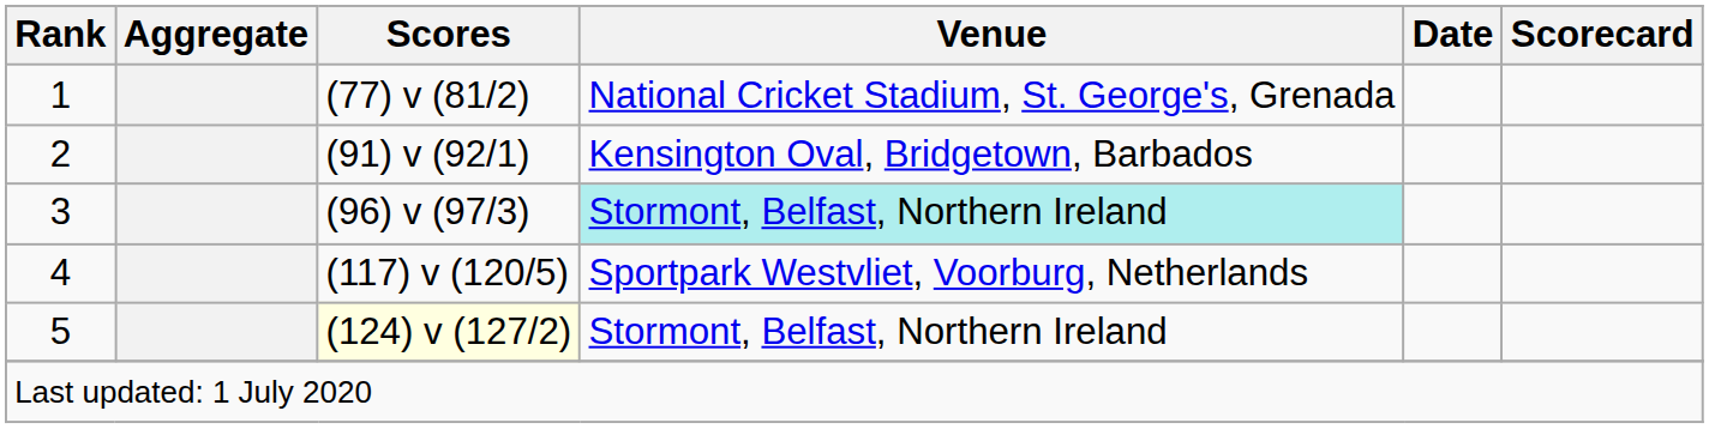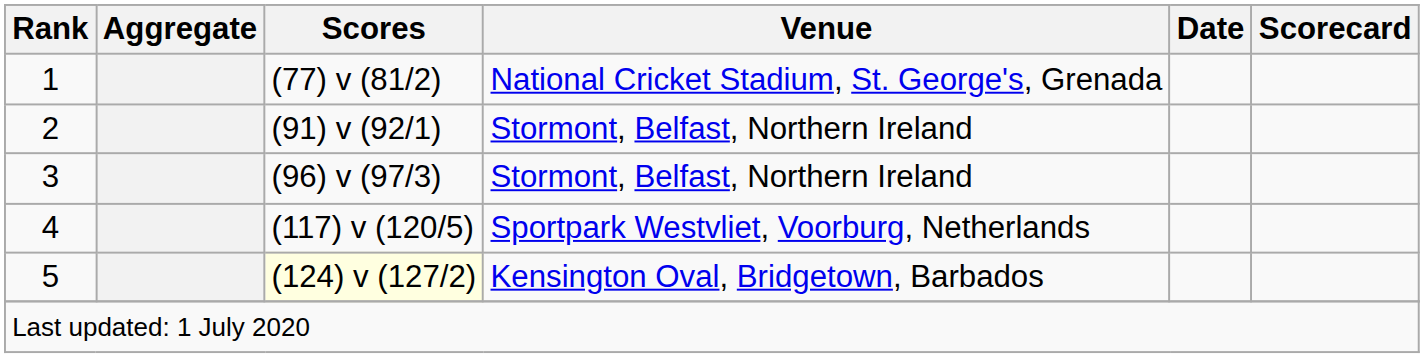 <table class="wikitable plainrowheaders sortable">
 <tr>
 <th scope=col>Rank</th>
 <th scope=col>Aggregate</th>
 <th scope=col>Scores</th>
 <th scope=col>Venue</th>
 <th scope=col>Date</th>
 <th scope=col>Scorecard</th>
 </tr>
 <tr>
 <td align=center>1</td>
 <th scope=row style=text-align:center;></th>
 <td> (77) v  (81/2)</td>
 <td><a href='#'>National Cricket Stadium</a>, <a href='#'>St. George's</a>, Grenada</td>
 <td> </td>
 <td></td>
 </tr>
 <tr>
 <td align=center>2</td>
 <th scope=row style=text-align:center;></th>
 <td> (91) v  (92/1)</td>
-<td><a href='#'>Kensington Oval</a>, <a href='#'>Bridgetown</a>, Barbados</td>
+<td><a href='#'>Stormont</a>, <a href='#'>Belfast</a>, Northern Ireland</td>
 <td></td>
 <td></td>
 </tr>
 <tr>
 <td align=center>3</td>
 <th scope=row style=text-align:center;></th>
 <td> (96) v  (97/3)</td>
-<td style="background: paleturquoise;"><a href='#'>Stormont</a>, <a href='#'>Belfast</a>, Northern Ireland</td>
+<td><a href='#'>Stormont</a>, <a href='#'>Belfast</a>, Northern Ireland</td>
 <td></td>
 <td></td>
 </tr>
 <tr>
 <td align=center>4</td>
 <th scope=row style=text-align:center;></th>
 <td> (117) v  (120/5)</td>
 <td><a href='#'>Sportpark Westvliet</a>, <a href='#'>Voorburg</a>, Netherlands</td>
 <td></td>
 <td></td>
 </tr>
 <tr>
 <td align=center>5</td>
 <th scope=row style=text-align:center;></th>
 <td style="background: lightyellow;"> (124) v  (127/2)</td>
-<td><a href='#'>Stormont</a>, <a href='#'>Belfast</a>, Northern Ireland</td>
+<td><a href='#'>Kensington Oval</a>, <a href='#'>Bridgetown</a>, Barbados</td>
 <td></td>
 <td></td>
 </tr>
 <tr>
 </tr>
 <tr class=sortbottom>
 <td colspan=6><small>Last updated: 1 July 2020</small></td>
 </tr>
 </table>
